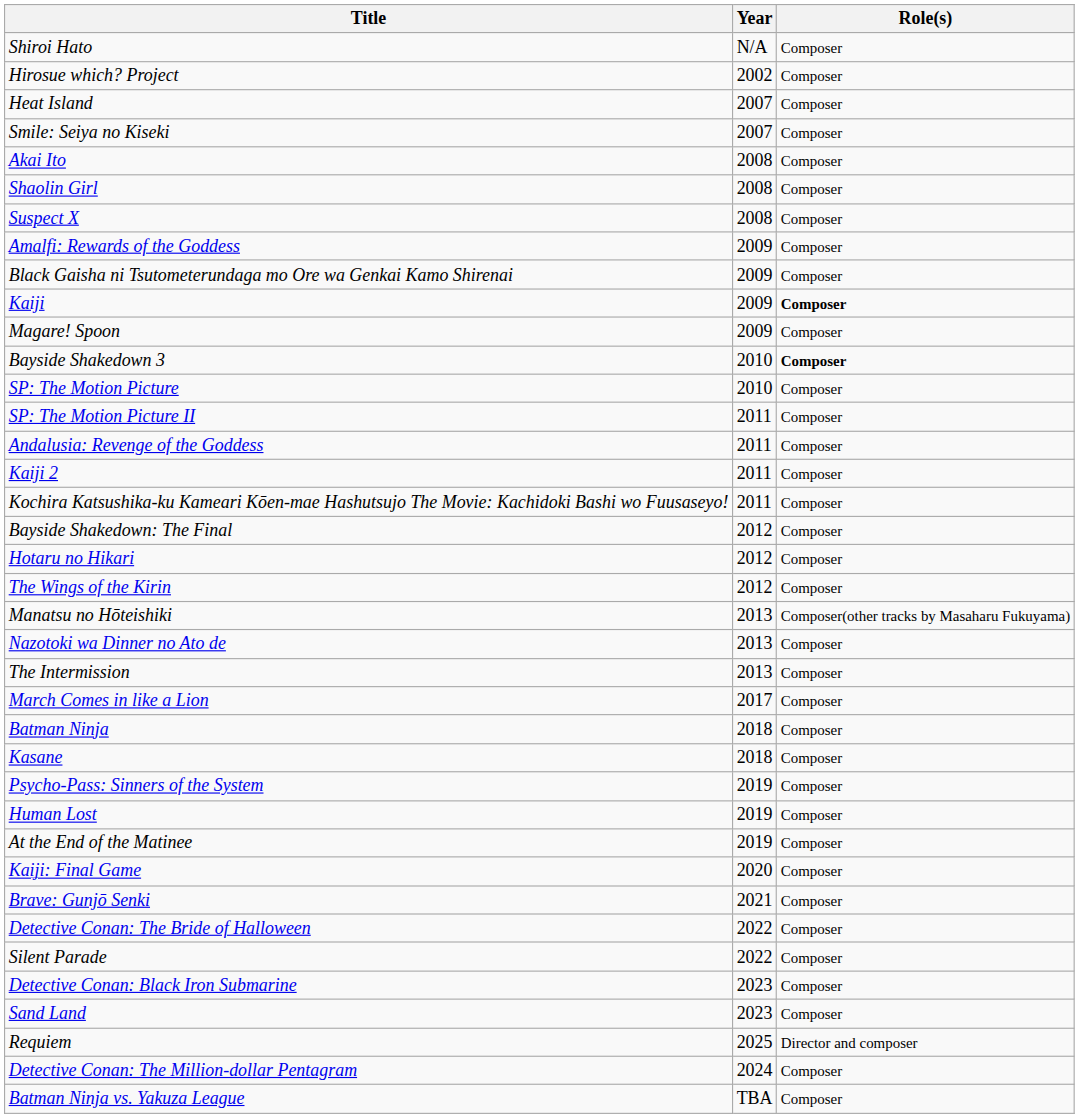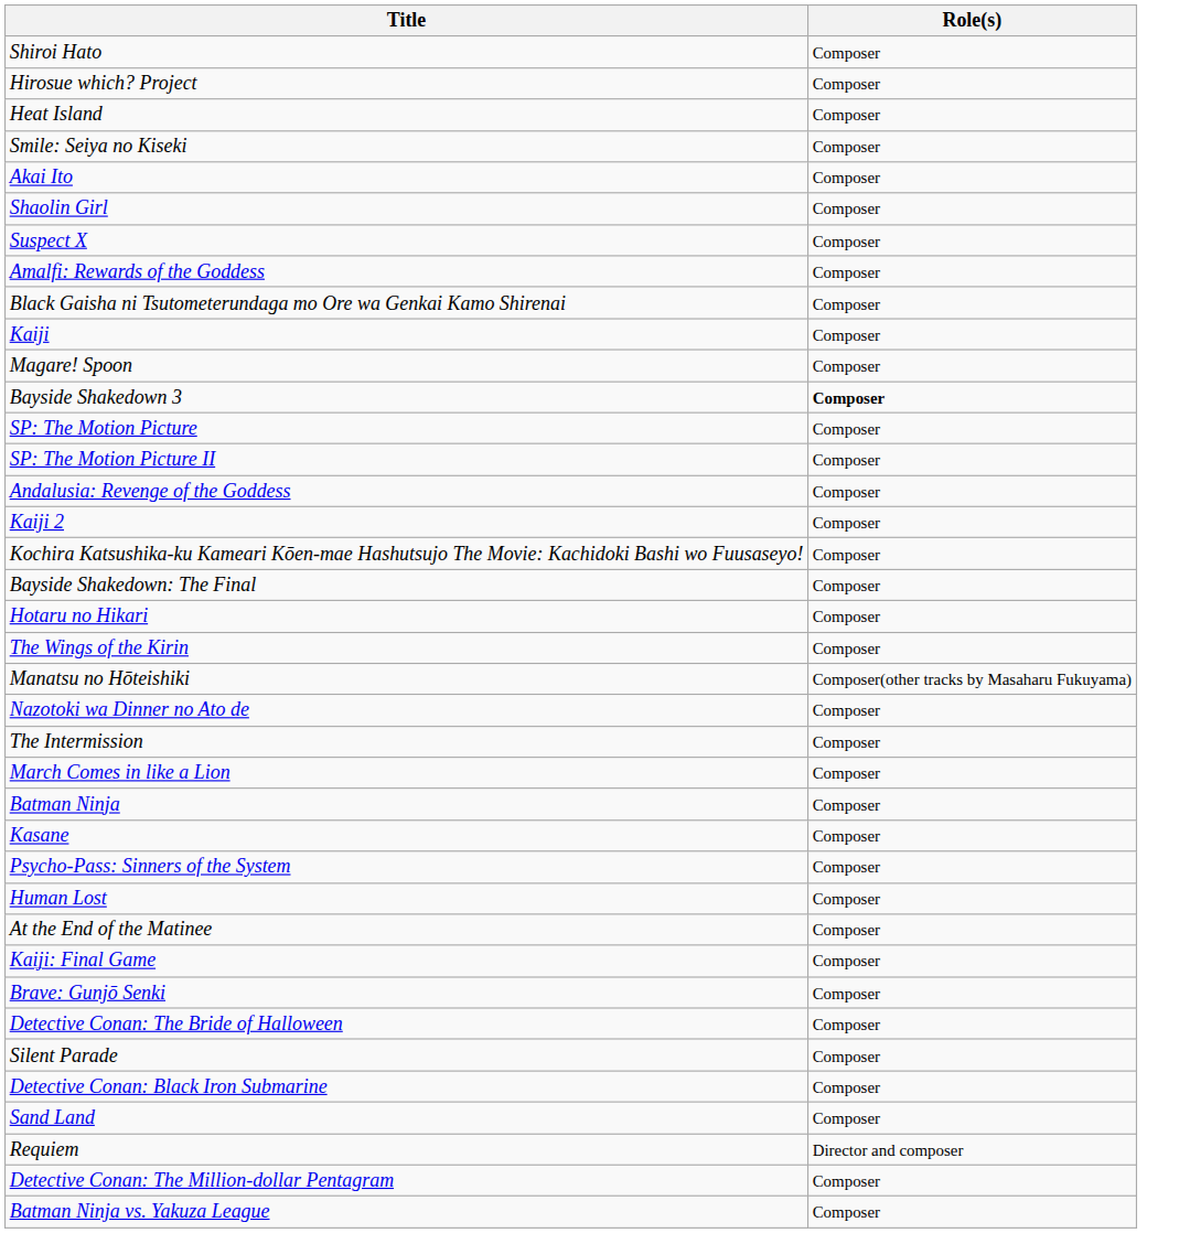 <table class="wikitable">
 <tr>
 <th>Title</th>
-<th>Year</th>
 <th>Role(s)</th>
 </tr>
 <tr>
 <td><em>Shiroi Hato</em></td>
-<td>N/A</td>
 <td><small>Composer</small></td>
 </tr>
 <tr>
 <td><em>Hirosue which? Project</em></td>
-<td>2002</td>
 <td><small>Composer</small></td>
 </tr>
 <tr>
 <td><em>Heat Island</em></td>
-<td>2007</td>
 <td><small>Composer</small></td>
 </tr>
 <tr>
 <td><em>Smile: Seiya no Kiseki</em></td>
-<td>2007</td>
 <td><small>Composer</small></td>
 </tr>
 <tr>
 <td><em><a href='#'>Akai Ito</a></em></td>
-<td>2008</td>
 <td><small>Composer</small></td>
 </tr>
 <tr>
 <td><em><a href='#'>Shaolin Girl</a></em></td>
-<td>2008</td>
 <td><small>Composer</small></td>
 </tr>
 <tr>
 <td><em><a href='#'>Suspect X</a></em></td>
-<td>2008</td>
 <td><small>Composer</small></td>
 </tr>
 <tr>
 <td><em><a href='#'>Amalfi: Rewards of the Goddess</a></em></td>
-<td>2009</td>
 <td><small>Composer</small></td>
 </tr>
 <tr>
 <td><em>Black Gaisha ni Tsutometerundaga mo Ore wa Genkai Kamo Shirenai</em></td>
-<td>2009</td>
 <td><small>Composer</small></td>
 </tr>
 <tr>
 <td><em><a href='#'>Kaiji</a></em></td>
-<td>2009</td>
-<td><strong><small>Composer</small></strong></td>
+<td><small>Composer</small></td>
 </tr>
 <tr>
 <td><em>Magare! Spoon</em></td>
-<td>2009</td>
 <td><small>Composer</small></td>
 </tr>
 <tr>
 <td><em>Bayside Shakedown 3</em></td>
-<td>2010</td>
 <td><strong><small>Composer</small></strong></td>
 </tr>
 <tr>
 <td><em><a href='#'>SP: The Motion Picture</a></em></td>
-<td>2010</td>
 <td><small>Composer</small></td>
 </tr>
 <tr>
 <td><em><a href='#'>SP: The Motion Picture II</a></em></td>
-<td>2011</td>
 <td><small>Composer</small></td>
 </tr>
 <tr>
 <td><em><a href='#'>Andalusia: Revenge of the Goddess</a></em></td>
-<td>2011</td>
 <td><small>Composer</small></td>
 </tr>
 <tr>
 <td><em><a href='#'>Kaiji 2</a></em></td>
-<td>2011</td>
 <td><small>Composer</small></td>
 </tr>
 <tr>
 <td><em>Kochira Katsushika-ku Kameari Kōen-mae Hashutsujo The Movie: Kachidoki Bashi wo Fuusaseyo!</em></td>
-<td>2011</td>
 <td><small>Composer</small></td>
 </tr>
 <tr>
 <td><em>Bayside Shakedown: The Final</em></td>
-<td>2012</td>
 <td><small>Composer</small></td>
 </tr>
 <tr>
 <td><em><a href='#'>Hotaru no Hikari</a></em></td>
-<td>2012</td>
 <td><small>Composer</small></td>
 </tr>
 <tr>
 <td><em><a href='#'>The Wings of the Kirin</a></em></td>
-<td>2012</td>
 <td><small>Composer</small></td>
 </tr>
 <tr>
 <td><em>Manatsu no Hōteishiki</em></td>
-<td>2013</td>
 <td><small>Composer</small><small>(other tracks by Masaharu Fukuyama)</small></td>
 </tr>
 <tr>
 <td><em><a href='#'>Nazotoki wa Dinner no Ato de</a></em></td>
-<td>2013</td>
 <td><small>Composer</small></td>
 </tr>
 <tr>
 <td><em>The Intermission</em></td>
-<td>2013</td>
 <td><small>Composer</small></td>
 </tr>
 <tr>
 <td><em><a href='#'>March Comes in like a Lion</a></em></td>
-<td>2017</td>
 <td><small>Composer</small></td>
 </tr>
 <tr>
 <td><em><a href='#'>Batman Ninja</a></em></td>
-<td>2018</td>
 <td><small>Composer</small></td>
 </tr>
 <tr>
 <td><em><a href='#'>Kasane</a></em></td>
-<td>2018</td>
 <td><small>Composer</small></td>
 </tr>
 <tr>
 <td><em><a href='#'>Psycho-Pass: Sinners of the System</a></em></td>
-<td>2019</td>
 <td><small>Composer</small></td>
 </tr>
 <tr>
 <td><em><a href='#'>Human Lost</a></em></td>
-<td>2019</td>
 <td><small>Composer</small></td>
 </tr>
 <tr>
 <td><em>At the End of the Matinee</em></td>
-<td>2019</td>
 <td><small>Composer</small></td>
 </tr>
 <tr>
 <td><em><a href='#'>Kaiji: Final Game</a></em></td>
-<td>2020</td>
 <td><small>Composer</small></td>
 </tr>
 <tr>
 <td><em><a href='#'>Brave: Gunjō Senki</a></em></td>
-<td>2021</td>
 <td><small>Composer</small></td>
 </tr>
 <tr>
 <td><em><a href='#'>Detective Conan: The Bride of Halloween</a></em></td>
-<td>2022</td>
 <td><small>Composer</small></td>
 </tr>
 <tr>
 <td><em>Silent Parade</em></td>
-<td>2022</td>
 <td><small>Composer</small></td>
 </tr>
 <tr>
 <td><em><a href='#'>Detective Conan: Black Iron Submarine</a></em></td>
-<td>2023</td>
 <td><small>Composer</small></td>
 </tr>
 <tr>
 <td><em><a href='#'>Sand Land</a></em></td>
-<td>2023</td>
 <td><small>Composer</small></td>
 </tr>
 <tr>
 <td><em>Requiem</em></td>
-<td>2025</td>
 <td><small>Director and composer</small></td>
 </tr>
 <tr>
 <td><em><a href='#'>Detective Conan: The Million-dollar Pentagram</a></em></td>
-<td>2024</td>
 <td><small>Composer</small></td>
 </tr>
 <tr>
 <td><em><a href='#'>Batman Ninja vs. Yakuza League</a></em></td>
-<td>TBA</td>
 <td><small>Composer</small></td>
 </tr>
 </table>
